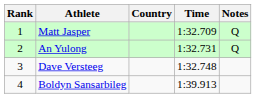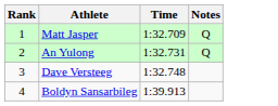 <table class="wikitable" style="text-align:center">
 <tr>
 <th>Rank</th>
 <th>Athlete</th>
-<th>Country</th>
 <th>Time</th>
 <th>Notes</th>
 </tr>
 <tr bgcolor=ccffcc>
 <td>1</td>
 <td align=left><a href='#'>Matt Jasper</a></td>
-<td align=left></td>
 <td>1:32.709</td>
 <td>Q</td>
 </tr>
 <tr bgcolor=ccffcc>
 <td>2</td>
 <td align=left><a href='#'>An Yulong</a></td>
-<td align=left></td>
 <td>1:32.731</td>
 <td>Q</td>
 </tr>
 <tr>
 <td>3</td>
 <td align=left><a href='#'>Dave Versteeg</a></td>
-<td align=left></td>
 <td>1:32.748</td>
 <td></td>
 </tr>
 <tr>
 <td>4</td>
 <td align=left><a href='#'>Boldyn Sansarbileg</a></td>
-<td align=left></td>
 <td>1:39.913</td>
 <td></td>
 </tr>
 </table>
